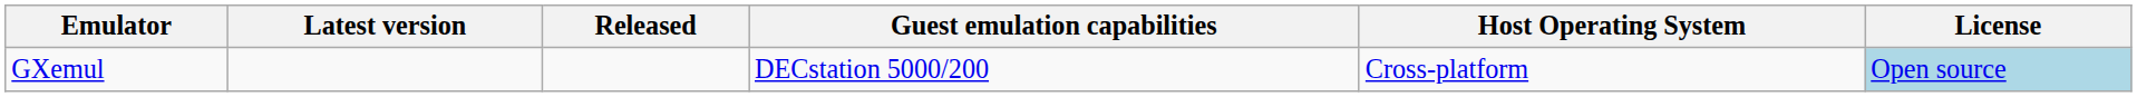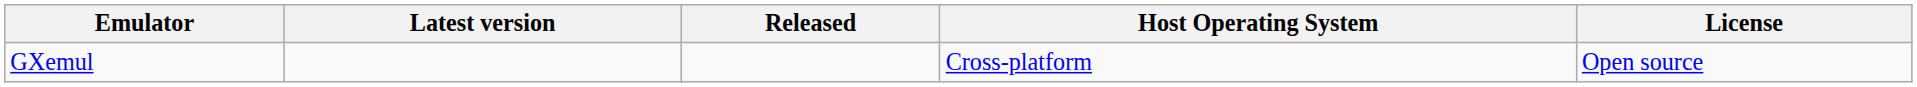 <table class="wikitable sortable" style="width:100%">
 <tr>
 <th>Emulator</th>
 <th>Latest version</th>
 <th>Released</th>
-<th>Guest emulation capabilities</th>
 <th>Host Operating System</th>
 <th>License</th>
 </tr>
 <tr>
 <td><a href='#'>GXemul</a></td>
 <td></td>
 <td></td>
-<td><a href='#'>DECstation 5000/200</a></td>
 <td><a href='#'>Cross-platform</a></td>
-<td style="background: lightblue;"><a href='#'>Open source</a></td>
+<td><a href='#'>Open source</a></td>
 </tr>
 </table>
